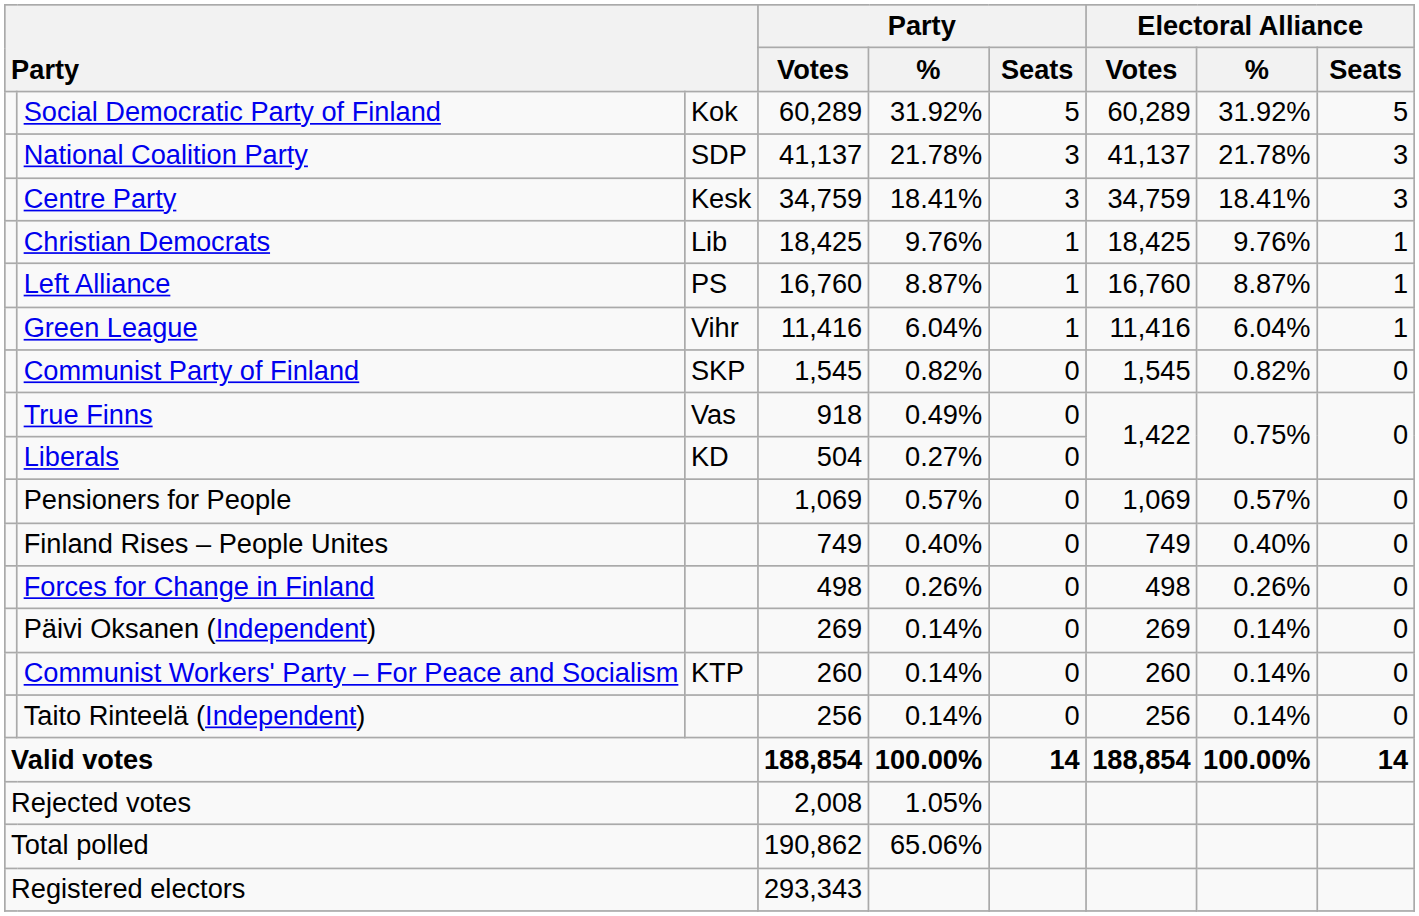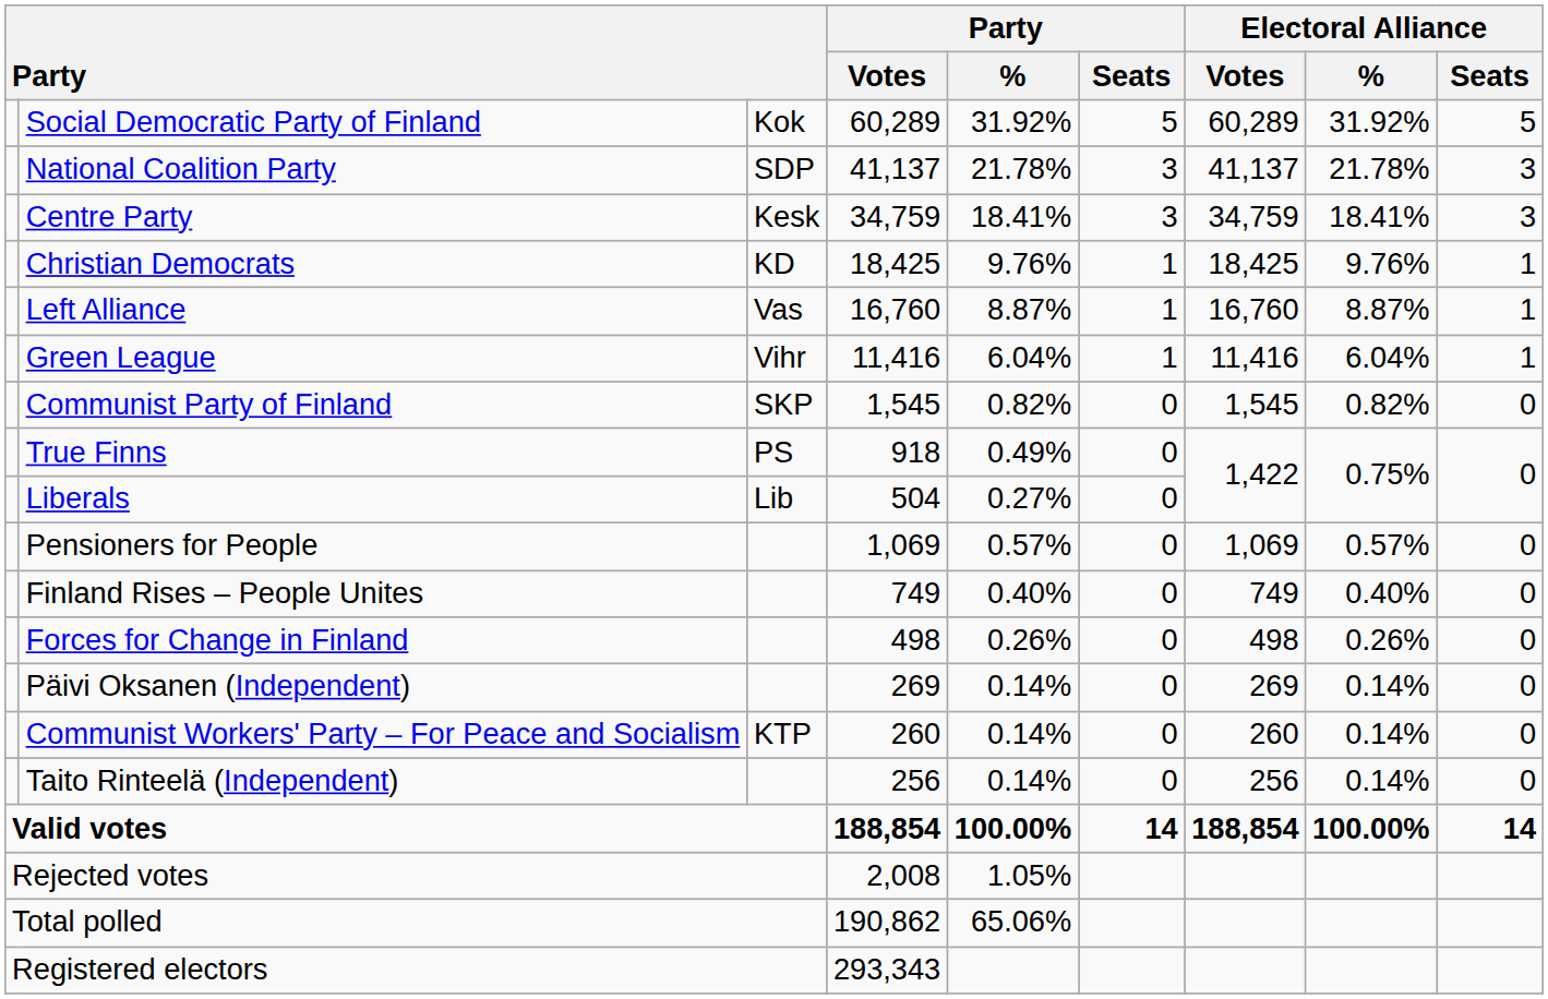 <table class="wikitable" border="1" style="text-align:right;">
 <tr>
 <th style="text-align:left;" valign=bottom rowspan=2 colspan=3>Party</th>
 <th colspan=3>Party</th>
 <th colspan=3>Electoral Alliance</th>
 </tr>
 <tr>
 <th align=center valign=bottom width="50">Votes</th>
 <th align=center valign=bottom width="50">%</th>
 <th align=center valign=bottom width="50">Seats</th>
 <th align=center valign=bottom width="50">Votes</th>
 <th align=center valign=bottom width="50">%</th>
 <th align=center valign=bottom width="50">Seats</th>
 </tr>
 <tr>
 <td></td>
 <td align=left style="white-space: nowrap;"><a href='#'>Social Democratic Party of Finland</a></td>
 <td align=left>Kok</td>
 <td>60,289</td>
 <td>31.92%</td>
 <td>5</td>
 <td>60,289</td>
 <td>31.92%</td>
 <td>5</td>
 </tr>
 <tr>
 <td></td>
 <td align=left><a href='#'>National Coalition Party</a></td>
 <td align=left>SDP</td>
 <td>41,137</td>
 <td>21.78%</td>
 <td>3</td>
 <td>41,137</td>
 <td>21.78%</td>
 <td>3</td>
 </tr>
 <tr>
 <td></td>
 <td align=left><a href='#'>Centre Party</a></td>
 <td align=left>Kesk</td>
 <td>34,759</td>
 <td>18.41%</td>
 <td>3</td>
 <td>34,759</td>
 <td>18.41%</td>
 <td>3</td>
 </tr>
 <tr>
 <td></td>
 <td align=left><a href='#'>Christian Democrats</a></td>
-<td align=left>Lib</td>
+<td align=left>KD</td>
 <td>18,425</td>
 <td>9.76%</td>
 <td>1</td>
 <td>18,425</td>
 <td>9.76%</td>
 <td>1</td>
 </tr>
 <tr>
 <td></td>
 <td align=left><a href='#'>Left Alliance</a></td>
-<td align=left>PS</td>
+<td align=left>Vas</td>
 <td>16,760</td>
 <td>8.87%</td>
 <td>1</td>
 <td>16,760</td>
 <td>8.87%</td>
 <td>1</td>
 </tr>
 <tr>
 <td></td>
 <td align=left><a href='#'>Green League</a></td>
 <td align=left>Vihr</td>
 <td>11,416</td>
 <td>6.04%</td>
 <td>1</td>
 <td>11,416</td>
 <td>6.04%</td>
 <td>1</td>
 </tr>
 <tr>
 <td></td>
 <td align=left><a href='#'>Communist Party of Finland</a></td>
 <td align=left>SKP</td>
 <td>1,545</td>
 <td>0.82%</td>
 <td>0</td>
 <td>1,545</td>
 <td>0.82%</td>
 <td>0</td>
 </tr>
 <tr>
 <td></td>
 <td align=left><a href='#'>True Finns</a></td>
-<td align=left>Vas</td>
+<td align=left>PS</td>
 <td>918</td>
 <td>0.49%</td>
 <td>0</td>
 <td rowspan=2>1,422</td>
 <td rowspan=2>0.75%</td>
 <td rowspan=2>0</td>
 </tr>
 <tr>
 <td></td>
 <td align=left><a href='#'>Liberals</a></td>
-<td align=left>KD</td>
+<td align=left>Lib</td>
 <td>504</td>
 <td>0.27%</td>
 <td>0</td>
 </tr>
 <tr>
 <td></td>
 <td align=left>Pensioners for People</td>
 <td align=left></td>
 <td>1,069</td>
 <td>0.57%</td>
 <td>0</td>
 <td>1,069</td>
 <td>0.57%</td>
 <td>0</td>
 </tr>
 <tr>
 <td></td>
 <td align=left>Finland Rises – People Unites</td>
 <td align=left></td>
 <td>749</td>
 <td>0.40%</td>
 <td>0</td>
 <td>749</td>
 <td>0.40%</td>
 <td>0</td>
 </tr>
 <tr>
 <td></td>
 <td align=left><a href='#'>Forces for Change in Finland</a></td>
 <td align=left></td>
 <td>498</td>
 <td>0.26%</td>
 <td>0</td>
 <td>498</td>
 <td>0.26%</td>
 <td>0</td>
 </tr>
 <tr>
 <td></td>
 <td align=left>Päivi Oksanen (<a href='#'>Independent</a>)</td>
 <td align=left></td>
 <td>269</td>
 <td>0.14%</td>
 <td>0</td>
 <td>269</td>
 <td>0.14%</td>
 <td>0</td>
 </tr>
 <tr>
 <td></td>
 <td align=left><a href='#'>Communist Workers' Party – For Peace and Socialism</a></td>
 <td align=left>KTP</td>
 <td>260</td>
 <td>0.14%</td>
 <td>0</td>
 <td>260</td>
 <td>0.14%</td>
 <td>0</td>
 </tr>
 <tr>
 <td></td>
 <td align=left>Taito Rinteelä (<a href='#'>Independent</a>)</td>
 <td align=left></td>
 <td>256</td>
 <td>0.14%</td>
 <td>0</td>
 <td>256</td>
 <td>0.14%</td>
 <td>0</td>
 </tr>
 <tr style="font-weight:bold">
 <td align=left colspan=3>Valid votes</td>
 <td>188,854</td>
 <td>100.00%</td>
 <td>14</td>
 <td>188,854</td>
 <td>100.00%</td>
 <td>14</td>
 </tr>
 <tr>
 <td align=left colspan=3>Rejected votes</td>
 <td>2,008</td>
 <td>1.05%</td>
 <td></td>
 <td></td>
 <td></td>
 <td></td>
 </tr>
 <tr>
 <td align=left colspan=3>Total polled</td>
 <td>190,862</td>
 <td>65.06%</td>
 <td></td>
 <td></td>
 <td></td>
 <td></td>
 </tr>
 <tr>
 <td align=left colspan=3>Registered electors</td>
 <td>293,343</td>
 <td></td>
 <td></td>
 <td></td>
 <td></td>
 <td></td>
 </tr>
 </table>
